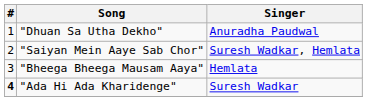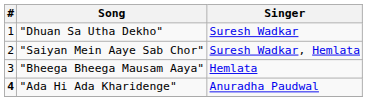 <table class="wikitable" style="font-size:95%;">
 <tr>
 <th>#</th>
 <th>Song</th>
 <th>Singer</th>
 </tr>
 <tr>
 <td>1</td>
 <td>"Dhuan Sa Utha Dekho"</td>
-<td><a href='#'>Anuradha Paudwal</a></td>
+<td><a href='#'>Suresh Wadkar</a></td>
 </tr>
 <tr>
 <td>2</td>
 <td>"Saiyan Mein Aaye Sab Chor"</td>
 <td><a href='#'>Suresh Wadkar</a>, <a href='#'>Hemlata</a></td>
 </tr>
 <tr>
 <td>3</td>
 <td>"Bheega Bheega Mausam Aaya"</td>
 <td><a href='#'>Hemlata</a></td>
 </tr>
 <tr>
 <td><strong>4</strong></td>
 <td>"Ada Hi Ada Kharidenge"</td>
-<td><a href='#'>Suresh Wadkar</a></td>
+<td><a href='#'>Anuradha Paudwal</a></td>
 </tr>
 <tr>
 </tr>
 </table>
